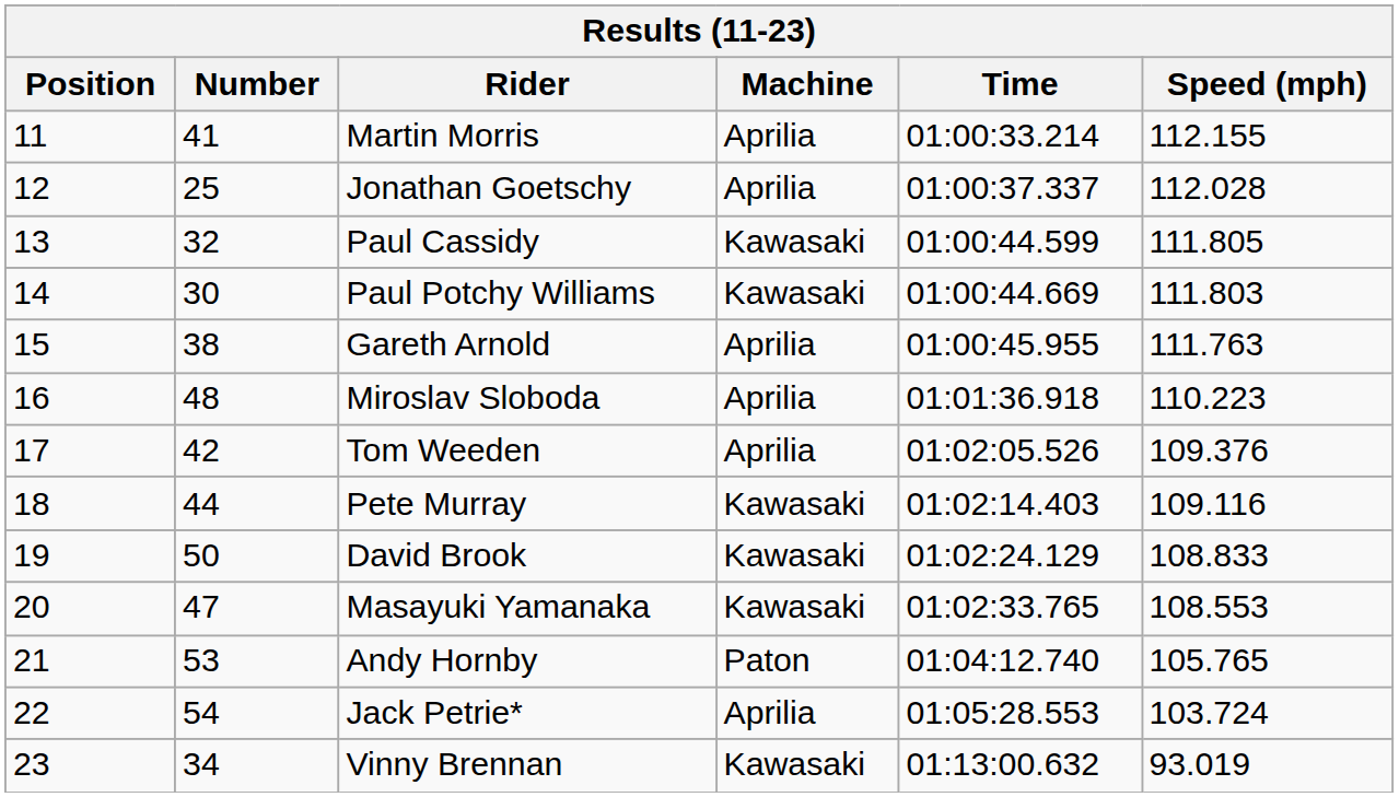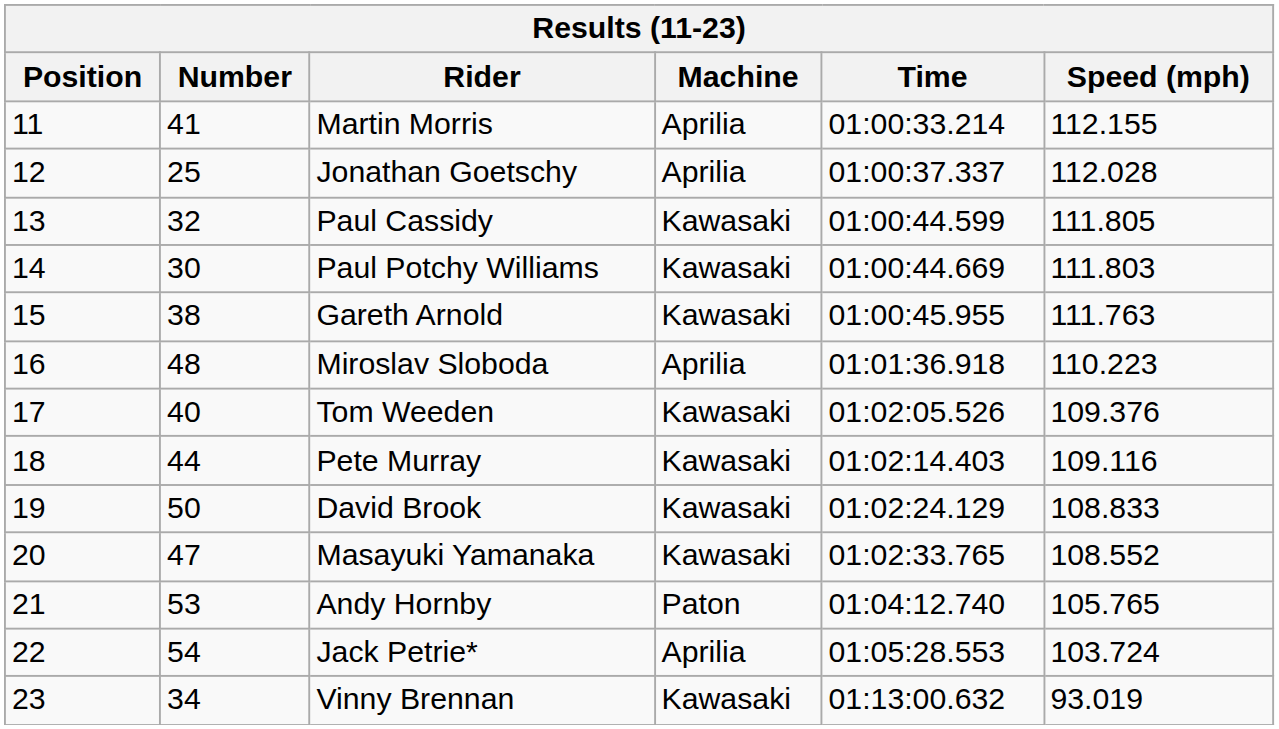 <table class="collapsible collapsed wikitable"style="width:42em;margin-top:-1px;">
 <tr>
 <th scope="col" colspan="6">Results (11-23)</th>
 </tr>
 <tr>
 <th scope="col">Position</th>
 <th scope="col">Number</th>
 <th scope="col">Rider</th>
 <th scope="col">Machine</th>
 <th scope="col">Time</th>
 <th scope="col">Speed (mph)</th>
 </tr>
 <tr>
 <td>11</td>
 <td>41</td>
 <td>Martin Morris</td>
 <td>Aprilia</td>
 <td>01:00:33.214</td>
 <td>112.155</td>
 </tr>
 <tr>
 <td>12</td>
 <td>25</td>
 <td>Jonathan Goetschy</td>
 <td>Aprilia</td>
 <td>01:00:37.337</td>
 <td>112.028</td>
 </tr>
 <tr>
 <td>13</td>
 <td>32</td>
 <td>Paul Cassidy</td>
 <td>Kawasaki</td>
 <td>01:00:44.599</td>
 <td>111.805</td>
 </tr>
 <tr>
 <td>14</td>
 <td>30</td>
 <td>Paul Potchy Williams</td>
 <td>Kawasaki</td>
 <td>01:00:44.669</td>
 <td>111.803</td>
 </tr>
 <tr>
 <td>15</td>
 <td>38</td>
 <td>Gareth Arnold</td>
-<td>Aprilia</td>
+<td>Kawasaki</td>
 <td>01:00:45.955</td>
 <td>111.763</td>
 </tr>
 <tr>
 <td>16</td>
 <td>48</td>
 <td>Miroslav Sloboda</td>
 <td>Aprilia</td>
 <td>01:01:36.918</td>
 <td>110.223</td>
 </tr>
 <tr>
 <td>17</td>
-<td>42</td>
+<td>40</td>
 <td>Tom Weeden</td>
-<td>Aprilia</td>
+<td>Kawasaki</td>
 <td>01:02:05.526</td>
 <td>109.376</td>
 </tr>
 <tr>
 <td>18</td>
 <td>44</td>
 <td>Pete Murray</td>
 <td>Kawasaki</td>
 <td>01:02:14.403</td>
 <td>109.116</td>
 </tr>
 <tr>
 <td>19</td>
 <td>50</td>
 <td>David Brook</td>
 <td>Kawasaki</td>
 <td>01:02:24.129</td>
 <td>108.833</td>
 </tr>
 <tr>
 <td>20</td>
 <td>47</td>
 <td>Masayuki Yamanaka</td>
 <td>Kawasaki</td>
 <td>01:02:33.765</td>
-<td>108.553</td>
+<td>108.552</td>
 </tr>
 <tr>
 <td>21</td>
 <td>53</td>
 <td>Andy Hornby</td>
 <td>Paton</td>
 <td>01:04:12.740</td>
 <td>105.765</td>
 </tr>
 <tr>
 <td>22</td>
 <td>54</td>
 <td>Jack Petrie*</td>
 <td>Aprilia</td>
 <td>01:05:28.553</td>
 <td>103.724</td>
 </tr>
 <tr>
 <td>23</td>
 <td>34</td>
 <td>Vinny Brennan</td>
 <td>Kawasaki</td>
 <td>01:13:00.632</td>
 <td>93.019</td>
 </tr>
 </table>
